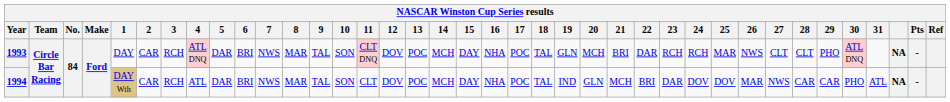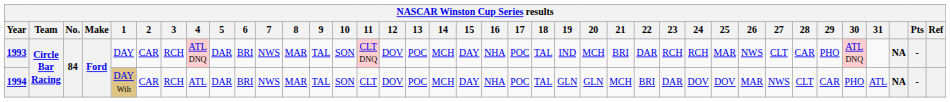 <table class="wikitable" style="text-align:center; font-size:75%">
 <tr>
 <th colspan=45><a href='#'>NASCAR Winston Cup Series</a> results</th>
 </tr>
 <tr>
 <th>Year</th>
 <th>Team</th>
 <th>No.</th>
 <th>Make</th>
 <th>1</th>
 <th>2</th>
 <th>3</th>
 <th>4</th>
 <th>5</th>
 <th>6</th>
 <th>7</th>
 <th>8</th>
 <th>9</th>
 <th>10</th>
 <th>11</th>
 <th>12</th>
 <th>13</th>
 <th>14</th>
 <th>15</th>
 <th>16</th>
 <th>17</th>
 <th>18</th>
 <th>19</th>
 <th>20</th>
 <th>21</th>
 <th>22</th>
 <th>23</th>
 <th>24</th>
 <th>25</th>
 <th>26</th>
 <th>27</th>
 <th>28</th>
 <th>29</th>
 <th>30</th>
 <th>31</th>
 <th></th>
 <th>Pts</th>
 <th>Ref</th>
 </tr>
 <tr>
 <th><a href='#'>1993</a></th>
 <th rowspan=2><a href='#'>Circle Bar Racing</a></th>
 <th rowspan=2>84</th>
 <th rowspan=2><a href='#'>Ford</a></th>
 <td><a href='#'>DAY</a></td>
 <td><a href='#'>CAR</a></td>
 <td><a href='#'>RCH</a></td>
 <td style="background:#FFCFCF;"><a href='#'>ATL</a><br><small>DNQ</small></td>
 <td><a href='#'>DAR</a></td>
 <td><a href='#'>BRI</a></td>
 <td><a href='#'>NWS</a></td>
 <td><a href='#'>MAR</a></td>
 <td><a href='#'>TAL</a></td>
 <td><a href='#'>SON</a></td>
 <td style="background:#FFCFCF;"><a href='#'>CLT</a><br><small>DNQ</small></td>
 <td><a href='#'>DOV</a></td>
 <td><a href='#'>POC</a></td>
 <td><a href='#'>MCH</a></td>
 <td><a href='#'>DAY</a></td>
 <td><a href='#'>NHA</a></td>
 <td><a href='#'>POC</a></td>
 <td><a href='#'>TAL</a></td>
-<td><a href='#'>GLN</a></td>
+<td><a href='#'>IND</a></td>
 <td><a href='#'>MCH</a></td>
 <td><a href='#'>BRI</a></td>
 <td><a href='#'>DAR</a></td>
 <td><a href='#'>RCH</a></td>
 <td><a href='#'>RCH</a></td>
 <td><a href='#'>MAR</a></td>
 <td><a href='#'>NWS</a></td>
 <td><a href='#'>CLT</a></td>
-<td><a href='#'>CLT</a></td>
+<td><a href='#'>CAR</a></td>
 <td><a href='#'>PHO</a></td>
 <td style="background:#FFCFCF;"><a href='#'>ATL</a><br><small>DNQ</small></td>
 <td></td>
 <th>NA</th>
 <th>-</th>
 <th></th>
 </tr>
 <tr>
 <th><a href='#'>1994</a></th>
 <td style="background:#DFC484;"><a href='#'>DAY</a><br><small>Wth</small></td>
 <td><a href='#'>CAR</a></td>
 <td><a href='#'>RCH</a></td>
 <td><a href='#'>ATL</a></td>
 <td><a href='#'>DAR</a></td>
 <td><a href='#'>BRI</a></td>
 <td><a href='#'>NWS</a></td>
 <td><a href='#'>MAR</a></td>
 <td><a href='#'>TAL</a></td>
 <td><a href='#'>SON</a></td>
 <td><a href='#'>CLT</a></td>
 <td><a href='#'>DOV</a></td>
 <td><a href='#'>POC</a></td>
 <td><a href='#'>MCH</a></td>
 <td><a href='#'>DAY</a></td>
 <td><a href='#'>NHA</a></td>
 <td><a href='#'>POC</a></td>
 <td><a href='#'>TAL</a></td>
-<td><a href='#'>IND</a></td>
+<td><a href='#'>GLN</a></td>
 <td><a href='#'>GLN</a></td>
 <td><a href='#'>MCH</a></td>
 <td><a href='#'>BRI</a></td>
 <td><a href='#'>DAR</a></td>
 <td><a href='#'>DOV</a></td>
 <td><a href='#'>DOV</a></td>
 <td><a href='#'>MAR</a></td>
 <td><a href='#'>NWS</a></td>
-<td><a href='#'>CAR</a></td>
+<td><a href='#'>CLT</a></td>
 <td><a href='#'>CAR</a></td>
 <td><a href='#'>PHO</a></td>
 <td><a href='#'>ATL</a></td>
 <th>NA</th>
 <th>-</th>
 <th></th>
 </tr>
 </table>
